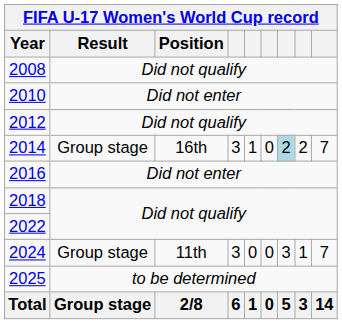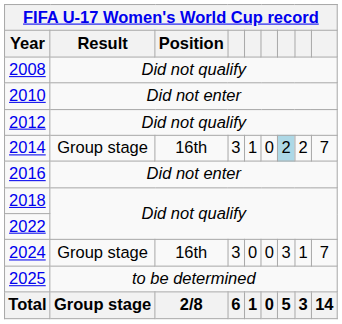 <table class="wikitable" style="text-align: center;">
 <tr>
 <th colspan=9><a href='#'>FIFA U-17 Women's World Cup record</a></th>
 </tr>
 <tr>
 <th>Year</th>
 <th>Result</th>
 <th>Position</th>
 <th></th>
 <th></th>
 <th></th>
 <th></th>
 <th></th>
 <th></th>
 </tr>
 <tr>
 <td> <a href='#'>2008</a></td>
 <td colspan=8><em>Did not qualify</em></td>
 </tr>
 <tr>
 <td> <a href='#'>2010</a></td>
 <td colspan=8><em>Did not enter</em></td>
 </tr>
 <tr>
 <td> <a href='#'>2012</a></td>
 <td colspan=8><em>Did not qualify</em></td>
 </tr>
 <tr>
 <td> <a href='#'>2014</a></td>
 <td>Group stage</td>
 <td>16th</td>
 <td>3</td>
 <td>1</td>
 <td>0</td>
 <td style="background: lightblue;">2</td>
 <td>2</td>
 <td>7</td>
 </tr>
 <tr>
 <td> <a href='#'>2016</a></td>
 <td colspan=8><em>Did not enter</em></td>
 </tr>
 <tr>
 <td> <a href='#'>2018</a></td>
 <td rowspan=2 colspan=8><em>Did not qualify</em></td>
 </tr>
 <tr>
 <td> <a href='#'>2022</a></td>
 </tr>
 <tr>
 <td> <a href='#'>2024</a></td>
 <td>Group stage</td>
-<td>11th</td>
+<td>16th</td>
 <td>3</td>
 <td>0</td>
 <td>0</td>
 <td>3</td>
 <td>1</td>
 <td>7</td>
 </tr>
 <tr>
 <td> <a href='#'>2025</a></td>
 <td colspan=8><em>to be determined</em></td>
 </tr>
 <tr>
 <th>Total</th>
 <th>Group stage</th>
 <th>2/8</th>
 <th>6</th>
 <th>1</th>
 <th>0</th>
 <th>5</th>
 <th>3</th>
 <th>14</th>
 </tr>
 </table>
